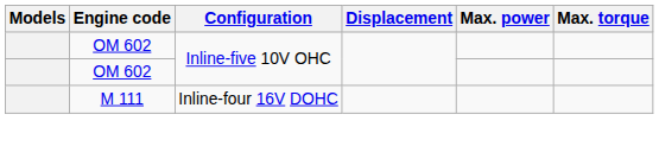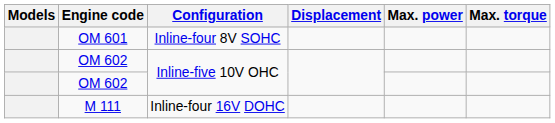 <table class="wikitable" style="text-align:center; font-size:96%;">
 <tr style="background:#dcdcdc; text-align:center; vertical-align:middle;">
 <th>Models</th>
 <th>Engine code</th>
 <th><a href='#'>Configuration</a></th>
 <th><a href='#'>Displacement</a></th>
 <th>Max. <a href='#'>power</a></th>
 <th>Max. <a href='#'>torque</a></th>
+</tr>
+<tr>
+<th></th>
+<td><a href='#'>OM 601</a></td>
+<td><a href='#'>Inline-four</a> 8V <a href='#'>SOHC</a></td>
+<td></td>
+<td></td>
+<td></td>
 </tr>
 <tr>
 <th></th>
 <td><a href='#'>OM 602</a></td>
 <td rowspan="2"><a href='#'>Inline-five</a> 10V OHC</td>
 <td rowspan="2"></td>
 <td></td>
 <td></td>
 </tr>
 <tr>
 <th></th>
 <td><a href='#'>OM 602</a></td>
 <td></td>
 <td></td>
 </tr>
 <tr>
 <th></th>
 <td><a href='#'>M 111</a></td>
 <td>Inline-four <a href='#'>16V</a> <a href='#'>DOHC</a></td>
 <td></td>
 <td></td>
 <td></td>
 </tr>
 </table>
